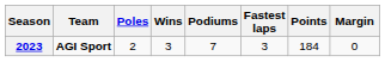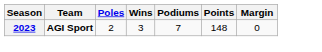 <table class="wikitable" style="font-size:85%; text-align:center">
 <tr>
 <th>Season</th>
 <th>Team</th>
 <th scope=col><a href='#'>Poles</a></th>
 <th scope=col>Wins</th>
 <th scope=col>Podiums</th>
-<th scope=col width="40">Fastest laps</th>
 <th scope=col>Points</th>
 <th scope=col width="50">Margin</th>
 </tr>
 <tr>
 <th><a href='#'>2023</a></th>
 <td align=left><strong> AGI Sport</strong></td>
 <td>2</td>
 <td>3</td>
 <td>7</td>
-<td>3</td>
-<td>184</td>
+<td>148</td>
 <td>0</td>
 </tr>
 </table>
